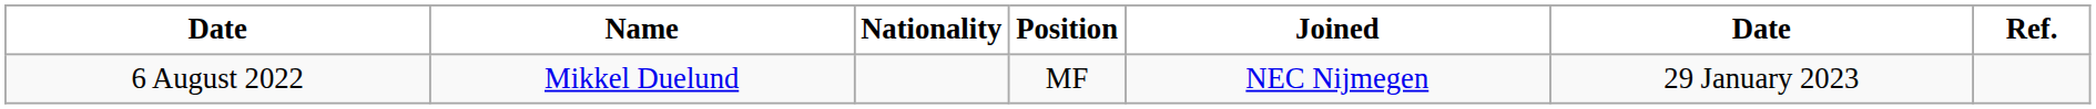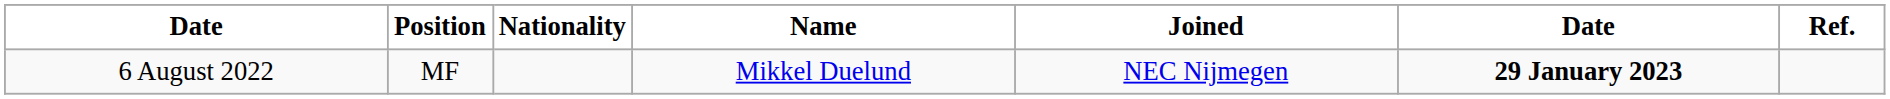 <table class="wikitable"  style="text-align:center; font-size:90%; ">
 <tr>
 <th style="background:#ffffff; color:black; width:200px;">Date</th>
+<th style="background:#ffffff; color:black; width:50px;">Position</th>
+<th style="background:#ffffff; color:black; width:50px;">Nationality</th>
 <th style="background:#ffffff; color:black; width:200px;">Name</th>
-<th style="background:#ffffff; color:black; width:50px;">Nationality</th>
-<th style="background:#ffffff; color:black; width:50px;">Position</th>
 <th style="background:#ffffff; color:black; width:200px;">Joined</th>
 <th style="background:#ffffff; color:black; width:200px;">Date</th>
 <th style="background:#ffffff; color:black; width:50px;">Ref.</th>
 </tr>
 <tr>
 <td>6 August 2022</td>
+<td>MF</td>
+<td></td>
 <td><a href='#'>Mikkel Duelund</a></td>
-<td></td>
-<td>MF</td>
 <td><a href='#'>NEC Nijmegen</a></td>
-<td>29 January 2023</td>
+<td><strong>29 January 2023</strong></td>
 <td></td>
 </tr>
 </table>
